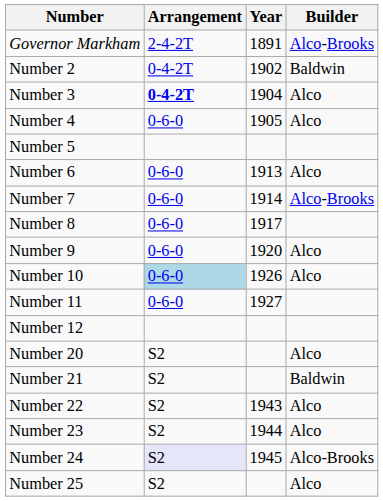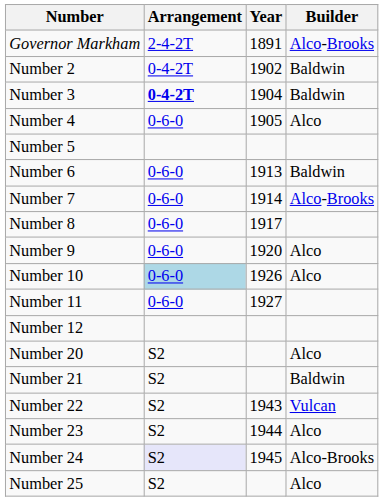 <table class="wikitable" style="margin: 1em auto 1em auto;">
 <tr>
 <th scope="col">Number</th>
 <th scope="col">Arrangement</th>
 <th scope="col">Year</th>
 <th scope="col">Builder</th>
 </tr>
 <tr>
 <td><em>Governor Markham</em></td>
 <td><a href='#'>2-4-2T</a></td>
 <td>1891</td>
 <td><a href='#'>Alco</a>-<a href='#'>Brooks</a></td>
 </tr>
 <tr>
 <td>Number 2</td>
 <td><a href='#'>0-4-2T</a></td>
 <td>1902</td>
 <td>Baldwin</td>
 </tr>
 <tr>
 <td>Number 3</td>
 <td><strong><a href='#'>0-4-2T</a></strong></td>
 <td>1904</td>
-<td>Alco</td>
+<td>Baldwin</td>
 </tr>
 <tr>
 <td>Number 4</td>
 <td><a href='#'>0-6-0</a></td>
 <td>1905</td>
 <td>Alco</td>
 </tr>
 <tr>
 <td>Number 5</td>
 <td></td>
 <td></td>
 <td></td>
 </tr>
 <tr>
 <td>Number 6</td>
 <td><a href='#'>0-6-0</a></td>
 <td>1913</td>
-<td>Alco</td>
+<td>Baldwin</td>
 </tr>
 <tr>
 <td>Number 7</td>
 <td><a href='#'>0-6-0</a></td>
 <td>1914</td>
 <td><a href='#'>Alco</a>-<a href='#'>Brooks</a></td>
 </tr>
 <tr>
 <td>Number 8</td>
 <td><a href='#'>0-6-0</a></td>
 <td>1917</td>
 <td></td>
 </tr>
 <tr>
 <td>Number 9</td>
 <td><a href='#'>0-6-0</a></td>
 <td>1920</td>
 <td>Alco</td>
 </tr>
 <tr>
 <td>Number 10</td>
 <td style="background: lightblue;"><a href='#'>0-6-0</a></td>
 <td>1926</td>
 <td>Alco</td>
 </tr>
 <tr>
 <td>Number 11</td>
 <td><a href='#'>0-6-0</a></td>
 <td>1927</td>
 <td></td>
 </tr>
 <tr>
 <td>Number 12</td>
 <td></td>
 <td></td>
 <td></td>
 </tr>
 <tr>
 <td>Number 20</td>
 <td>S2</td>
 <td></td>
 <td>Alco</td>
 </tr>
 <tr>
 <td>Number 21</td>
 <td>S2</td>
 <td></td>
 <td>Baldwin</td>
 </tr>
 <tr>
 <td>Number 22</td>
 <td>S2</td>
 <td>1943</td>
-<td>Alco</td>
+<td><a href='#'>Vulcan</a></td>
 </tr>
 <tr>
 <td>Number 23</td>
 <td>S2</td>
 <td>1944</td>
 <td>Alco</td>
 </tr>
 <tr>
 <td>Number 24</td>
 <td style="background: lavender;">S2</td>
 <td>1945</td>
 <td>Alco-Brooks</td>
 </tr>
 <tr>
 <td>Number 25</td>
 <td>S2</td>
 <td></td>
 <td>Alco</td>
 </tr>
 </table>
